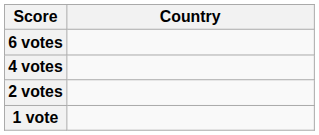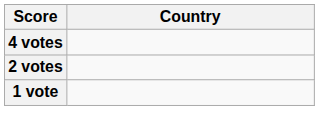 <table class="wikitable">
 <tr>
 </tr>
 <tr>
 <th scope="col" width="20%">Score</th>
 <th scope="col">Country</th>
-</tr>
-<tr>
-<th scope="row">6 votes</th>
-<td></td>
 </tr>
 <tr>
 <th scope="row">4 votes</th>
 <td></td>
 </tr>
 <tr>
 <th scope="row">2 votes</th>
 <td></td>
 </tr>
 <tr>
 <th scope="row">1 vote</th>
 <td></td>
 </tr>
 </table>
